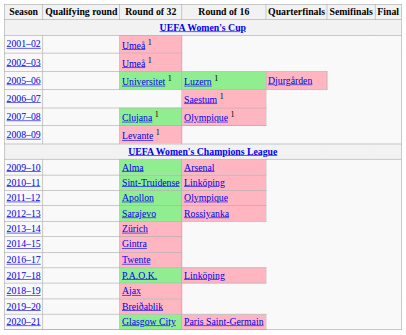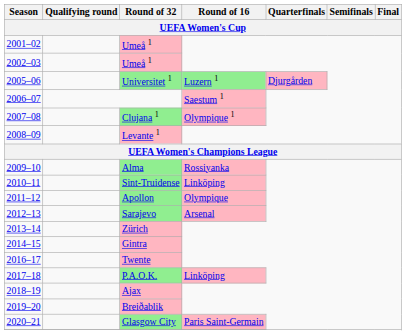 <table class="wikitable">
 <tr>
 <th>Season</th>
 <th>Qualifying round</th>
 <th>Round of 32</th>
 <th>Round of 16</th>
 <th>Quarterfinals</th>
 <th>Semifinals</th>
 <th>Final</th>
 </tr>
 <tr>
 <th colspan="7"><a href='#'>UEFA Women's Cup</a></th>
 </tr>
 <tr>
 <td><a href='#'>2001–02</a></td>
 <td></td>
 <td bgcolor=lightpink> <a href='#'>Umeå</a> <sup>1</sup></td>
 </tr>
 <tr>
 <td><a href='#'>2002–03</a></td>
 <td></td>
 <td bgcolor=lightpink> <a href='#'>Umeå</a> <sup>1</sup></td>
 </tr>
 <tr>
 <td><a href='#'>2005–06</a></td>
 <td></td>
 <td bgcolor=lightgreen> <a href='#'>Universitet</a> <sup>1</sup></td>
 <td bgcolor=lightgreen> <a href='#'>Luzern</a> <sup>1</sup></td>
 <td bgcolor=lightpink> <a href='#'>Djurgården</a></td>
 </tr>
 <tr>
 <td><a href='#'>2006–07</a></td>
 <td colspan=2></td>
 <td bgcolor=lightpink> <a href='#'>Saestum</a> <sup>1</sup></td>
 </tr>
 <tr>
 <td><a href='#'>2007–08</a></td>
 <td></td>
 <td bgcolor=lightgreen> <a href='#'>Clujana</a> <sup>1</sup></td>
 <td bgcolor=lightpink> <a href='#'>Olympique</a> <sup>1</sup></td>
 </tr>
 <tr>
 <td><a href='#'>2008–09</a></td>
 <td></td>
 <td bgcolor=lightpink> <a href='#'>Levante</a> <sup>1</sup></td>
 </tr>
 <tr>
 <th colspan="7"><a href='#'>UEFA Women's Champions League</a></th>
 </tr>
 <tr>
 <td><a href='#'>2009–10</a></td>
 <td></td>
 <td bgcolor=lightgreen> <a href='#'>Alma</a></td>
-<td bgcolor=lightpink> <a href='#'>Arsenal</a></td>
+<td bgcolor=lightpink> <a href='#'>Rossiyanka</a></td>
 </tr>
 <tr>
 <td><a href='#'>2010–11</a></td>
 <td></td>
 <td bgcolor=lightgreen> <a href='#'>Sint-Truidense</a></td>
 <td bgcolor=lightpink> <a href='#'>Linköping</a></td>
 </tr>
 <tr>
 <td><a href='#'>2011–12</a></td>
 <td></td>
 <td bgcolor=lightgreen> <a href='#'>Apollon</a></td>
 <td bgcolor=lightpink> <a href='#'>Olympique</a></td>
 </tr>
 <tr>
 <td><a href='#'>2012–13</a></td>
 <td></td>
 <td bgcolor=lightgreen> <a href='#'>Sarajevo</a></td>
-<td bgcolor=lightpink> <a href='#'>Rossiyanka</a></td>
+<td bgcolor=lightpink> <a href='#'>Arsenal</a></td>
 </tr>
 <tr>
 <td><a href='#'>2013–14</a></td>
 <td></td>
 <td bgcolor=lightpink> <a href='#'>Zürich</a></td>
 </tr>
 <tr>
 <td><a href='#'>2014–15</a></td>
 <td></td>
 <td bgcolor=lightpink> <a href='#'>Gintra</a></td>
 </tr>
 <tr>
 <td><a href='#'>2016–17</a></td>
 <td></td>
 <td bgcolor=lightpink> <a href='#'>Twente</a></td>
 </tr>
 <tr>
 <td><a href='#'>2017–18</a></td>
 <td></td>
 <td bgcolor=lightgreen> <a href='#'>P.A.O.K.</a></td>
 <td bgcolor=lightpink> <a href='#'>Linköping</a></td>
 </tr>
 <tr>
 <td><a href='#'>2018–19</a></td>
 <td></td>
 <td bgcolor=lightpink> <a href='#'>Ajax</a></td>
 </tr>
 <tr>
 <td><a href='#'>2019–20</a></td>
 <td></td>
 <td bgcolor=lightpink> <a href='#'>Breiðablik</a></td>
 </tr>
 <tr>
 <td><a href='#'>2020–21</a></td>
 <td></td>
 <td bgcolor=lightgreen> <a href='#'>Glasgow City</a></td>
 <td bgcolor=lightpink> <a href='#'>Paris Saint-Germain</a></td>
 </tr>
 <tr>
 </tr>
 </table>
